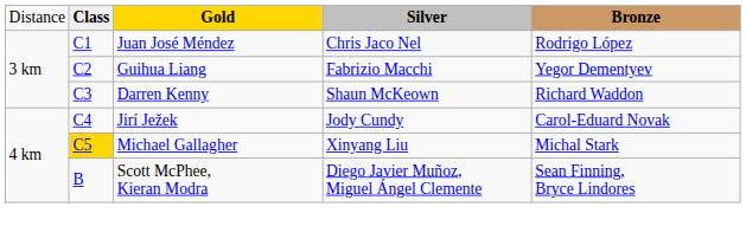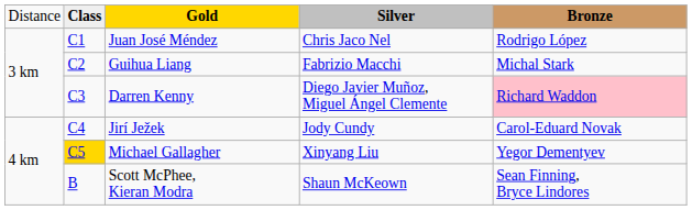 <table class="wikitable" style="text-align:left">
 <tr align="center">
 <td>Distance</td>
 <td bgcolor=efefef><strong>Class</strong></td>
 <td width=200 bgcolor=gold><strong>Gold</strong></td>
 <td width=200 bgcolor=silver><strong>Silver</strong></td>
 <td width=200 bgcolor=CC9966><strong>Bronze</strong></td>
 </tr>
 <tr>
 <td rowspan="3">3 km</td>
 <td><a href='#'>C1</a></td>
 <td><a href='#'>Juan José Méndez</a><br><em></em></td>
 <td><a href='#'>Chris Jaco Nel</a><br><em></em></td>
 <td><a href='#'>Rodrigo López</a><br><em></em></td>
 </tr>
 <tr>
 <td><a href='#'>C2</a></td>
 <td><a href='#'>Guihua Liang</a><br><em></em></td>
 <td><a href='#'>Fabrizio Macchi</a><br><em></em></td>
-<td><a href='#'>Yegor Dementyev</a><br><em></em></td>
+<td><a href='#'>Michal Stark</a><br><em></em></td>
 </tr>
 <tr>
 <td><a href='#'>C3</a></td>
 <td><a href='#'>Darren Kenny</a><br><em></em></td>
-<td><a href='#'>Shaun McKeown</a><br><em></em></td>
-<td><a href='#'>Richard Waddon</a><br><em></em></td>
+<td><a href='#'>Diego Javier Muñoz</a>,<br><a href='#'>Miguel Ángel Clemente</a><br><em></em></td>
+<td style="background: pink;"><a href='#'>Richard Waddon</a><br><em></em></td>
 </tr>
 <tr>
 <td rowspan="3">4 km</td>
 <td><a href='#'>C4</a></td>
 <td><a href='#'>Jirí Ježek</a><br><em></em></td>
 <td><a href='#'>Jody Cundy</a><br><em></em></td>
 <td><a href='#'>Carol-Eduard Novak</a><br><em></em></td>
 </tr>
 <tr>
 <td style="background: gold;"><a href='#'>C5</a></td>
 <td><a href='#'>Michael Gallagher</a><br><em></em></td>
 <td><a href='#'>Xinyang Liu</a><br><em></em></td>
-<td><a href='#'>Michal Stark</a><br><em></em></td>
+<td><a href='#'>Yegor Dementyev</a><br><em></em></td>
 </tr>
 <tr>
 <td><a href='#'>B</a></td>
 <td>Scott McPhee,<br><a href='#'>Kieran Modra</a><br><em></em></td>
-<td><a href='#'>Diego Javier Muñoz</a>,<br><a href='#'>Miguel Ángel Clemente</a><br><em></em></td>
+<td><a href='#'>Shaun McKeown</a><br><em></em></td>
 <td><a href='#'>Sean Finning</a>,<br><a href='#'>Bryce Lindores</a><br><em></em></td>
 </tr>
 </table>
